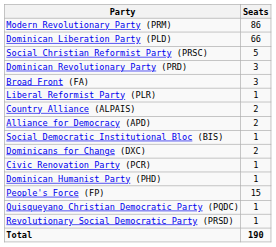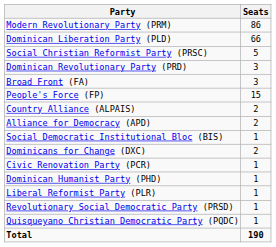 <table class="wikitable" style="text-align:center;">
 <tr>
 <th>Party</th>
 <th>Seats</th>
 </tr>
 <tr>
 <td align="left"><a href='#'>Modern Revolutionary Party</a> (PRM)</td>
 <td>86</td>
 </tr>
 <tr>
 <td align="left"><a href='#'>Dominican Liberation Party</a> (PLD)</td>
 <td>66</td>
 </tr>
 <tr>
 <td align="left"><a href='#'>Social Christian Reformist Party</a> (PRSC)</td>
 <td>5</td>
 </tr>
 <tr>
 <td align="left"><a href='#'>Dominican Revolutionary Party</a> (PRD)</td>
 <td>3</td>
 </tr>
 <tr>
 <td align="left"><a href='#'>Broad Front</a> (FA)</td>
 <td>3</td>
 </tr>
 <tr>
-<td align="left"><a href='#'>Liberal Reformist Party</a> (PLR)</td>
-<td>1</td>
+<td align="left"><a href='#'>People's Force</a> (FP)</td>
+<td>15</td>
 </tr>
 <tr>
 <td align="left"><a href='#'>Country Alliance</a> (ALPAIS)</td>
 <td>2</td>
 </tr>
 <tr>
 <td align="left"><a href='#'>Alliance for Democracy</a> (APD)</td>
 <td>2</td>
 </tr>
 <tr>
 <td align="left"><a href='#'>Social Democratic Institutional Bloc</a> (BIS)</td>
 <td>1</td>
 </tr>
 <tr>
 <td align="left"><a href='#'>Dominicans for Change</a> (DXC)</td>
 <td>2</td>
 </tr>
 <tr>
 <td align="left"><a href='#'>Civic Renovation Party</a> (PCR)</td>
 <td>1</td>
 </tr>
 <tr>
 <td align="left"><a href='#'>Dominican Humanist Party</a> (PHD)</td>
 <td>1</td>
 </tr>
 <tr>
-<td align="left"><a href='#'>People's Force</a> (FP)</td>
-<td>15</td>
-</tr>
-<tr>
-<td align="left"><a href='#'>Quisqueyano Christian Democratic Party</a> (PQDC)</td>
+<td align="left"><a href='#'>Liberal Reformist Party</a> (PLR)</td>
 <td>1</td>
 </tr>
 <tr>
 <td align="left"><a href='#'>Revolutionary Social Democratic Party</a> (PRSD)</td>
 <td>1</td>
 </tr>
 <tr>
+<td align="left"><a href='#'>Quisqueyano Christian Democratic Party</a> (PQDC)</td>
+<td>1</td>
+</tr>
+<tr>
 <td align="left"><strong>Total</strong></td>
 <td><strong>190</strong></td>
 </tr>
 </table>
